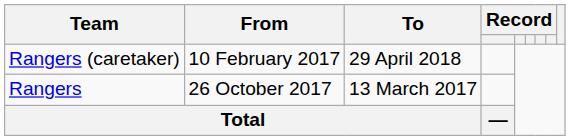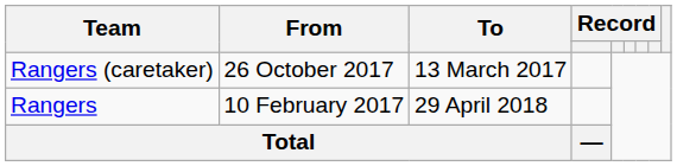 <table class=wikitable style="text-align: center">
 <tr>
 <th rowspan=2>Team</th>
 <th rowspan=2>From</th>
 <th rowspan=2>To</th>
 <th colspan=5>Record</th>
 <th rowspan=2></th>
 </tr>
 <tr>
 <th></th>
 <th></th>
 <th></th>
 <th></th>
 <th></th>
 </tr>
 <tr>
 <td align=left><a href='#'>Rangers</a> (caretaker)</td>
-<td align=left>10 February 2017</td>
-<td align=left>29 April 2018<br></td>
+<td align=left>26 October 2017</td>
+<td align=left>13 March 2017<br></td>
 <td></td>
 </tr>
 <tr>
 <td align=left><a href='#'>Rangers</a></td>
-<td align=left>26 October 2017</td>
-<td align=left>13 March 2017<br></td>
+<td align=left>10 February 2017</td>
+<td align=left>29 April 2018<br></td>
 <td></td>
 </tr>
 <tr>
 <th colspan=3>Total<br></th>
 <th>—</th>
 </tr>
 </table>
